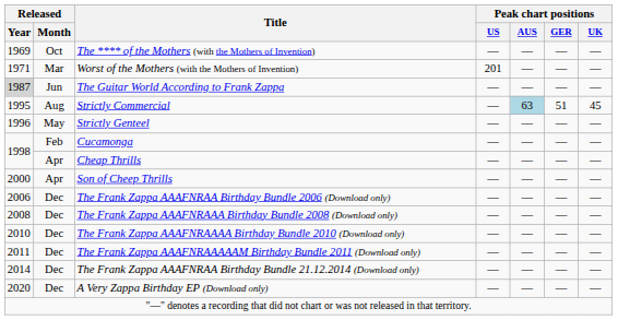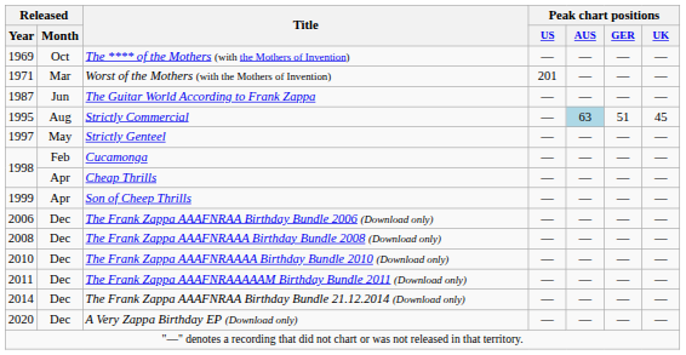 <table class="wikitable">
 <tr>
 <th colspan="2">Released</th>
 <th rowspan="2" style="width:550px;">Title</th>
 <th colspan="4">Peak chart positions</th>
 </tr>
 <tr>
 <th style="width:33px;">Year</th>
 <th style="width:49px;">Month</th>
 <th style="width:3em;font-size:85%"><a href='#'>US</a></th>
 <th style="width:3em;font-size:85%"><a href='#'>AUS</a><br></th>
 <th style="width:3em;font-size:85%"><a href='#'>GER</a><br></th>
 <th style="width:3em;font-size:85%"><a href='#'>UK</a></th>
 </tr>
 <tr>
 <td>1969</td>
 <td style="text-align:center;">Oct</td>
 <td><em><a href='#'>The **** of the Mothers</a></em> <small>(with <a href='#'>the Mothers of Invention</a>)</small></td>
 <td style="text-align:center;">—</td>
 <td style="text-align:center;">—</td>
 <td style="text-align:center;">—</td>
 <td style="text-align:center;">—</td>
 </tr>
 <tr>
 <td>1971</td>
 <td style="text-align:center;">Mar</td>
 <td><em>Worst of the Mothers</em> <small>(with the Mothers of Invention)</small></td>
 <td style="text-align:center;">201</td>
 <td style="text-align:center;">—</td>
 <td style="text-align:center;">—</td>
 <td style="text-align:center;">—</td>
 </tr>
 <tr>
-<td style="background: lightgrey;">1987</td>
+<td>1987</td>
 <td style="text-align:center;">Jun</td>
 <td><em><a href='#'>The Guitar World According to Frank Zappa</a></em></td>
 <td style="text-align:center;">—</td>
 <td style="text-align:center;">—</td>
 <td style="text-align:center;">—</td>
 <td style="text-align:center;">—</td>
 </tr>
 <tr>
 <td>1995</td>
 <td style="text-align:center;">Aug</td>
 <td><em><a href='#'>Strictly Commercial</a></em></td>
 <td style="text-align:center;">—</td>
 <td style="background: lightblue; text-align:center;">63</td>
 <td style="text-align:center;">51</td>
 <td style="text-align:center;">45</td>
 </tr>
 <tr>
-<td>1996</td>
+<td>1997</td>
 <td style="text-align:center;">May</td>
 <td><em><a href='#'>Strictly Genteel</a></em></td>
 <td style="text-align:center;">—</td>
 <td style="text-align:center;">—</td>
 <td style="text-align:center;">—</td>
 <td style="text-align:center;">—</td>
 </tr>
 <tr>
 <td rowspan=2>1998</td>
 <td style="text-align:center;">Feb</td>
 <td><em><a href='#'>Cucamonga</a></em></td>
 <td style="text-align:center;">—</td>
 <td style="text-align:center;">—</td>
 <td style="text-align:center;">—</td>
 <td style="text-align:center;">—</td>
 </tr>
 <tr>
 <td style="text-align:center;">Apr</td>
 <td><em><a href='#'>Cheap Thrills</a></em></td>
 <td style="text-align:center;">—</td>
 <td style="text-align:center;">—</td>
 <td style="text-align:center;">—</td>
 <td style="text-align:center;">—</td>
 </tr>
 <tr>
-<td>2000</td>
+<td>1999</td>
 <td style="text-align:center;">Apr</td>
 <td><em><a href='#'>Son of Cheep Thrills</a></em></td>
 <td style="text-align:center;">—</td>
 <td style="text-align:center;">—</td>
 <td style="text-align:center;">—</td>
 <td style="text-align:center;">—</td>
 </tr>
 <tr>
 <td>2006</td>
 <td style="text-align:center;">Dec</td>
 <td><em><a href='#'>The Frank Zappa AAAFNRAA Birthday Bundle 2006</a></em> <small><em>(Download only)</em></small></td>
 <td style="text-align:center;">—</td>
 <td style="text-align:center;">—</td>
 <td style="text-align:center;">—</td>
 <td style="text-align:center;">—</td>
 </tr>
 <tr>
 <td>2008</td>
 <td style="text-align:center;">Dec</td>
 <td><em><a href='#'>The Frank Zappa AAAFNRAAA Birthday Bundle 2008</a></em> <small><em>(Download only)</em></small></td>
 <td style="text-align:center;">—</td>
 <td style="text-align:center;">—</td>
 <td style="text-align:center;">—</td>
 <td style="text-align:center;">—</td>
 </tr>
 <tr>
 <td>2010</td>
 <td style="text-align:center;">Dec</td>
 <td><em><a href='#'>The Frank Zappa AAAFNRAAAA Birthday Bundle 2010</a></em> <small><em>(Download only)</em></small></td>
 <td style="text-align:center;">—</td>
 <td style="text-align:center;">—</td>
 <td style="text-align:center;">—</td>
 <td style="text-align:center;">—</td>
 </tr>
 <tr>
 <td>2011</td>
 <td style="text-align:center;">Dec</td>
 <td><em><a href='#'>The Frank Zappa AAAFNRAAAAAM Birthday Bundle 2011</a></em> <small><em>(Download only)</em></small></td>
 <td style="text-align:center;">—</td>
 <td style="text-align:center;">—</td>
 <td style="text-align:center;">—</td>
 <td style="text-align:center;">—</td>
 </tr>
 <tr>
 <td>2014</td>
 <td style="text-align:center;">Dec</td>
 <td><em>The Frank Zappa AAAFNRAA Birthday Bundle 21.12.2014</em> <small><em>(Download only)</em></small></td>
 <td style="text-align:center;">—</td>
 <td style="text-align:center;">—</td>
 <td style="text-align:center;">—</td>
 <td style="text-align:center;">—</td>
 </tr>
 <tr>
 <td>2020</td>
 <td style="text-align:center;">Dec</td>
 <td><em>A Very Zappa Birthday EP</em> <small><em>(Download only)</em></small></td>
 <td style="text-align:center;">—</td>
 <td style="text-align:center;">—</td>
 <td style="text-align:center;">—</td>
 <td style="text-align:center;">—</td>
 </tr>
 <tr>
 <td colspan="14" style="font-size:90%" align="center">"—" denotes a recording that did not chart or was not released in that territory.</td>
 </tr>
 </table>
